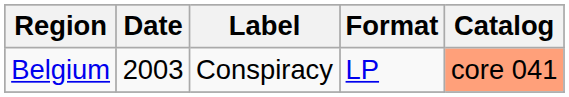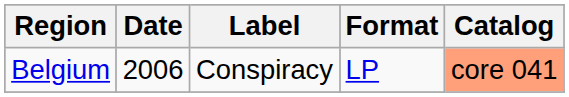 <table class="wikitable">
 <tr>
 <th>Region</th>
 <th>Date</th>
 <th>Label</th>
 <th>Format</th>
 <th>Catalog</th>
 </tr>
 <tr>
 <td><a href='#'>Belgium</a></td>
-<td>2003</td>
+<td>2006</td>
 <td>Conspiracy</td>
 <td><a href='#'>LP</a></td>
 <td style="background: lightsalmon;">core 041</td>
 </tr>
 </table>
